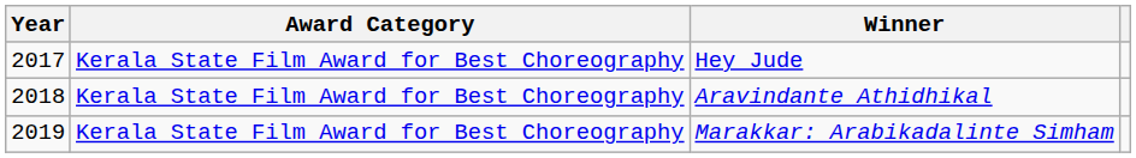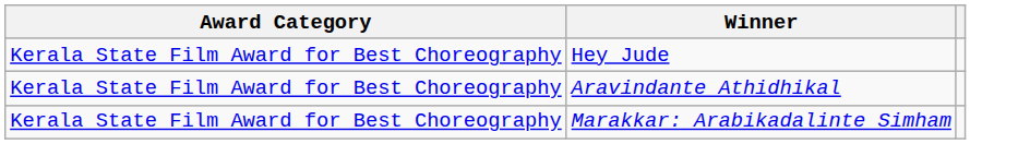 <table class="wikitable">
 <tr>
-<th>Year</th>
 <th>Award Category</th>
 <th>Winner</th>
 <th></th>
 </tr>
 <tr>
-<td>2017</td>
 <td><a href='#'>Kerala State Film Award for Best Choreography</a></td>
 <td><a href='#'>Hey Jude</a></td>
 <td></td>
 </tr>
 <tr>
-<td>2018</td>
 <td><a href='#'>Kerala State Film Award for Best Choreography</a></td>
 <td><em><a href='#'>Aravindante Athidhikal</a></em></td>
 <td></td>
 </tr>
 <tr>
-<td>2019</td>
 <td><a href='#'>Kerala State Film Award for Best Choreography</a></td>
 <td><em><a href='#'>Marakkar: Arabikadalinte Simham</a></em></td>
 <td></td>
 </tr>
 </table>
